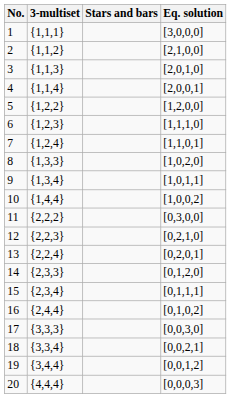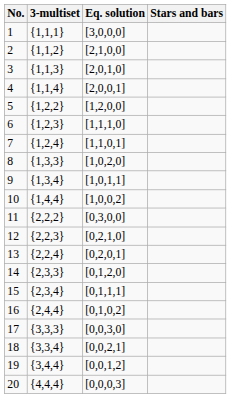 <table class="wikitable" style="margin-left: auto; margin-right: auto; border; none">
 <tr>
 <th>No.</th>
 <th>3-multiset</th>
+<th>Eq. solution</th>
 <th>Stars and bars</th>
-<th>Eq. solution</th>
 </tr>
 <tr>
 <td>1</td>
 <td>{1,1,1}</td>
+<td>[3,0,0,0]</td>
 <td></td>
-<td>[3,0,0,0]</td>
 </tr>
 <tr>
 <td>2</td>
 <td>{1,1,2}</td>
+<td>[2,1,0,0]</td>
 <td></td>
-<td>[2,1,0,0]</td>
 </tr>
 <tr>
 <td>3</td>
 <td>{1,1,3}</td>
+<td>[2,0,1,0]</td>
 <td></td>
-<td>[2,0,1,0]</td>
 </tr>
 <tr>
 <td>4</td>
 <td>{1,1,4}</td>
+<td>[2,0,0,1]</td>
 <td></td>
-<td>[2,0,0,1]</td>
 </tr>
 <tr>
 <td>5</td>
 <td>{1,2,2}</td>
+<td>[1,2,0,0]</td>
 <td></td>
-<td>[1,2,0,0]</td>
 </tr>
 <tr>
 <td>6</td>
 <td>{1,2,3}</td>
+<td>[1,1,1,0]</td>
 <td></td>
-<td>[1,1,1,0]</td>
 </tr>
 <tr>
 <td>7</td>
 <td>{1,2,4}</td>
+<td>[1,1,0,1]</td>
 <td></td>
-<td>[1,1,0,1]</td>
 </tr>
 <tr>
 <td>8</td>
 <td>{1,3,3}</td>
+<td>[1,0,2,0]</td>
 <td></td>
-<td>[1,0,2,0]</td>
 </tr>
 <tr>
 <td>9</td>
 <td>{1,3,4}</td>
+<td>[1,0,1,1]</td>
 <td></td>
-<td>[1,0,1,1]</td>
 </tr>
 <tr>
 <td>10</td>
 <td>{1,4,4}</td>
+<td>[1,0,0,2]</td>
 <td></td>
-<td>[1,0,0,2]</td>
 </tr>
 <tr>
 <td>11</td>
 <td>{2,2,2}</td>
+<td>[0,3,0,0]</td>
 <td></td>
-<td>[0,3,0,0]</td>
 </tr>
 <tr>
 <td>12</td>
 <td>{2,2,3}</td>
+<td>[0,2,1,0]</td>
 <td></td>
-<td>[0,2,1,0]</td>
 </tr>
 <tr>
 <td>13</td>
 <td>{2,2,4}</td>
+<td>[0,2,0,1]</td>
 <td></td>
-<td>[0,2,0,1]</td>
 </tr>
 <tr>
 <td>14</td>
 <td>{2,3,3}</td>
+<td>[0,1,2,0]</td>
 <td></td>
-<td>[0,1,2,0]</td>
 </tr>
 <tr>
 <td>15</td>
 <td>{2,3,4}</td>
+<td>[0,1,1,1]</td>
 <td></td>
-<td>[0,1,1,1]</td>
 </tr>
 <tr>
 <td>16</td>
 <td>{2,4,4}</td>
+<td>[0,1,0,2]</td>
 <td></td>
-<td>[0,1,0,2]</td>
 </tr>
 <tr>
 <td>17</td>
 <td>{3,3,3}</td>
+<td>[0,0,3,0]</td>
 <td></td>
-<td>[0,0,3,0]</td>
 </tr>
 <tr>
 <td>18</td>
 <td>{3,3,4}</td>
+<td>[0,0,2,1]</td>
 <td></td>
-<td>[0,0,2,1]</td>
 </tr>
 <tr>
 <td>19</td>
 <td>{3,4,4}</td>
+<td>[0,0,1,2]</td>
 <td></td>
-<td>[0,0,1,2]</td>
 </tr>
 <tr>
 <td>20</td>
 <td>{4,4,4}</td>
+<td>[0,0,0,3]</td>
 <td></td>
-<td>[0,0,0,3]</td>
 </tr>
 </table>
